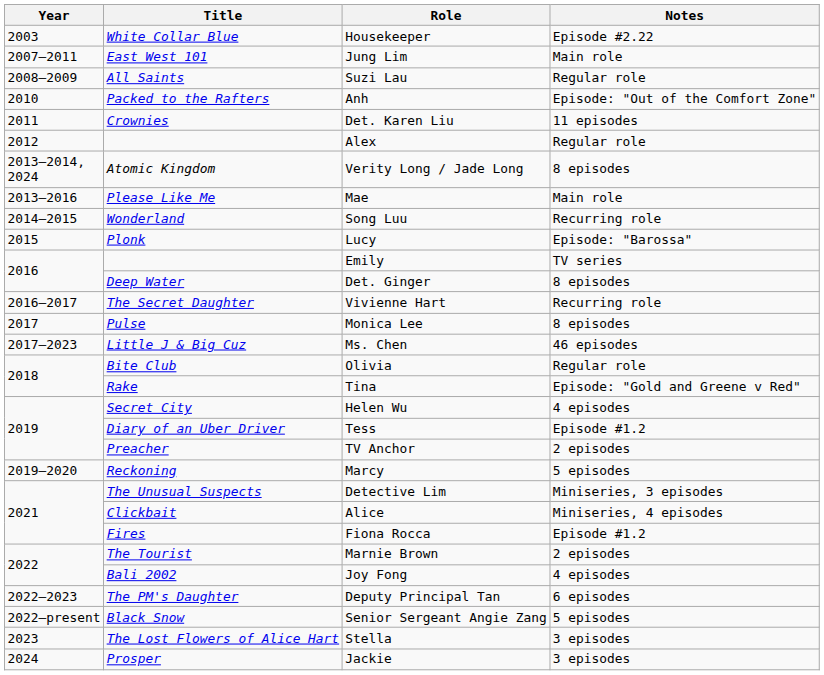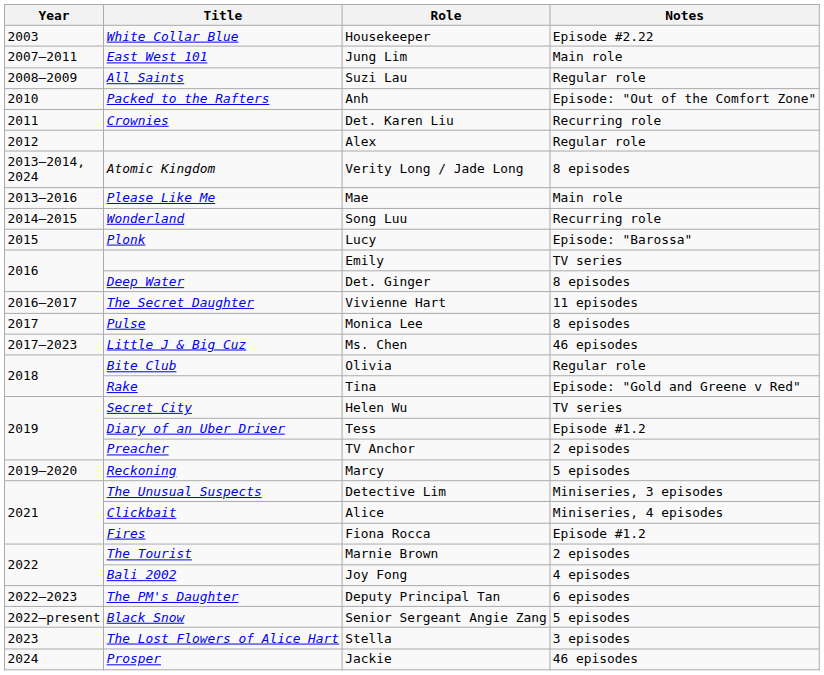 <table class="wikitable sortable">
 <tr>
 <th>Year</th>
 <th>Title</th>
 <th>Role</th>
 <th class="unsortable">Notes</th>
 </tr>
 <tr>
 <td>2003</td>
 <td><em><a href='#'>White Collar Blue</a></em></td>
 <td>Housekeeper</td>
 <td>Episode #2.22</td>
 </tr>
 <tr>
 <td>2007–2011</td>
 <td><em><a href='#'>East West 101</a></em></td>
 <td>Jung Lim</td>
 <td>Main role</td>
 </tr>
 <tr>
 <td>2008–2009</td>
 <td><em><a href='#'>All Saints</a></em></td>
 <td>Suzi Lau</td>
 <td>Regular role</td>
 </tr>
 <tr>
 <td>2010</td>
 <td><em><a href='#'>Packed to the Rafters</a></em></td>
 <td>Anh</td>
 <td>Episode: "Out of the Comfort Zone"</td>
 </tr>
 <tr>
 <td>2011</td>
 <td><em><a href='#'>Crownies</a></em></td>
 <td>Det. Karen Liu</td>
-<td>11 episodes</td>
+<td>Recurring role</td>
 </tr>
 <tr>
 <td>2012</td>
 <td><em></em></td>
 <td>Alex</td>
 <td>Regular role</td>
 </tr>
 <tr>
 <td>2013–2014,<br>2024</td>
 <td><em>Atomic Kingdom</em></td>
 <td>Verity Long / Jade Long</td>
 <td>8 episodes</td>
 </tr>
 <tr>
 <td>2013–2016</td>
 <td><em><a href='#'>Please Like Me</a></em></td>
 <td>Mae</td>
 <td>Main role</td>
 </tr>
 <tr>
 <td>2014–2015</td>
 <td><em><a href='#'>Wonderland</a></em></td>
 <td>Song Luu</td>
 <td>Recurring role</td>
 </tr>
 <tr>
 <td>2015</td>
 <td><em><a href='#'>Plonk</a></em></td>
 <td>Lucy</td>
 <td>Episode: "Barossa"</td>
 </tr>
 <tr>
 <td rowspan="2">2016</td>
 <td><em></em></td>
 <td>Emily</td>
 <td>TV series</td>
 </tr>
 <tr>
 <td><em><a href='#'>Deep Water</a></em></td>
 <td>Det. Ginger</td>
 <td>8 episodes</td>
 </tr>
 <tr>
 <td>2016–2017</td>
 <td><em><a href='#'>The Secret Daughter</a></em></td>
 <td>Vivienne Hart</td>
-<td>Recurring role</td>
+<td>11 episodes</td>
 </tr>
 <tr>
 <td>2017</td>
 <td><em><a href='#'>Pulse</a></em></td>
 <td>Monica Lee</td>
 <td>8 episodes</td>
 </tr>
 <tr>
 <td>2017–2023</td>
 <td><em><a href='#'>Little J & Big Cuz</a></em></td>
 <td>Ms. Chen</td>
 <td>46 episodes</td>
 </tr>
 <tr>
 <td rowspan="2">2018</td>
 <td><em><a href='#'>Bite Club</a></em></td>
 <td>Olivia</td>
 <td>Regular role</td>
 </tr>
 <tr>
 <td><em><a href='#'>Rake</a></em></td>
 <td>Tina</td>
 <td>Episode: "Gold and Greene v Red"</td>
 </tr>
 <tr>
 <td rowspan="3">2019</td>
 <td><em><a href='#'>Secret City</a></em></td>
 <td>Helen Wu</td>
-<td>4 episodes</td>
+<td>TV series</td>
 </tr>
 <tr>
 <td><em><a href='#'>Diary of an Uber Driver</a></em></td>
 <td>Tess</td>
 <td>Episode #1.2</td>
 </tr>
 <tr>
 <td><em><a href='#'>Preacher</a></em></td>
 <td>TV Anchor</td>
 <td>2 episodes</td>
 </tr>
 <tr>
 <td>2019–2020</td>
 <td><em><a href='#'>Reckoning</a></em></td>
 <td>Marcy</td>
 <td>5 episodes</td>
 </tr>
 <tr>
 <td rowspan="3">2021</td>
 <td><em><a href='#'>The Unusual Suspects</a></em></td>
 <td>Detective Lim</td>
 <td>Miniseries, 3 episodes</td>
 </tr>
 <tr>
 <td><em><a href='#'>Clickbait</a></em></td>
 <td>Alice</td>
 <td>Miniseries, 4 episodes</td>
 </tr>
 <tr>
 <td><em><a href='#'>Fires</a></em></td>
 <td>Fiona Rocca</td>
 <td>Episode #1.2</td>
 </tr>
 <tr>
 <td rowspan="2">2022</td>
 <td><em><a href='#'>The Tourist</a></em></td>
 <td>Marnie Brown</td>
 <td>2 episodes</td>
 </tr>
 <tr>
 <td><em><a href='#'>Bali 2002</a></em></td>
 <td>Joy Fong</td>
 <td>4 episodes</td>
 </tr>
 <tr>
 <td>2022–2023</td>
 <td><em><a href='#'>The PM's Daughter</a></em></td>
 <td>Deputy Principal Tan</td>
 <td>6 episodes</td>
 </tr>
 <tr>
 <td>2022–present</td>
 <td><em><a href='#'>Black Snow</a></em></td>
 <td>Senior Sergeant Angie Zang</td>
 <td>5 episodes</td>
 </tr>
 <tr>
 <td>2023</td>
 <td><em><a href='#'>The Lost Flowers of Alice Hart</a></em></td>
 <td>Stella</td>
 <td>3 episodes</td>
 </tr>
 <tr>
 <td>2024</td>
 <td><em><a href='#'>Prosper</a></em></td>
 <td>Jackie</td>
-<td>3 episodes</td>
+<td>46 episodes</td>
 </tr>
 </table>
